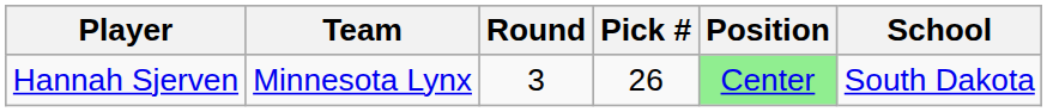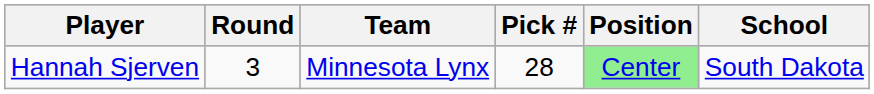 <table class="wikitable" style="text-align:center;">
 <tr>
 <th>Player</th>
+<th>Round</th>
 <th>Team</th>
-<th>Round</th>
 <th>Pick #</th>
 <th>Position</th>
 <th>School</th>
 </tr>
 <tr>
 <td><a href='#'>Hannah Sjerven</a></td>
+<td>3</td>
 <td><a href='#'>Minnesota Lynx</a></td>
-<td>3</td>
-<td>26</td>
+<td>28</td>
 <td style="background: lightgreen;"><a href='#'>Center</a></td>
 <td><a href='#'>South Dakota</a></td>
 </tr>
 </table>
